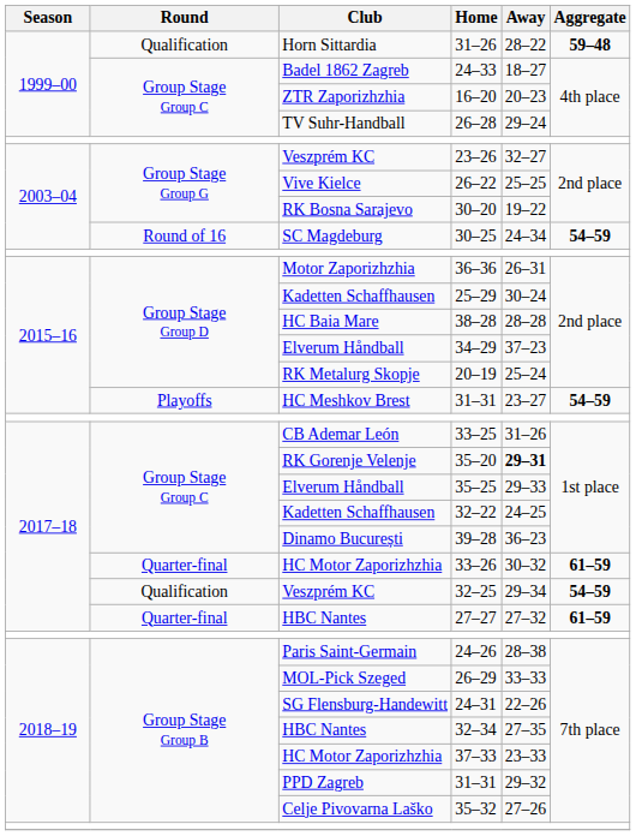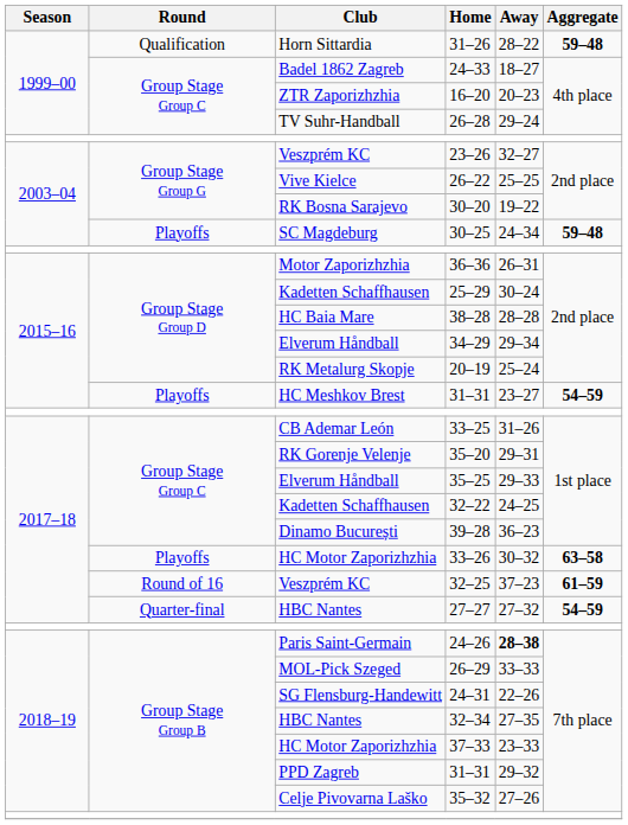 <table class="wikitable">
 <tr>
 <th width=75>Season</th>
 <th width=175>Round</th>
 <th>Club</th>
 <th>Home</th>
 <th>Away</th>
 <th>Aggregate</th>
 </tr>
 <tr>
 <td align=center rowspan="4"><a href='#'>1999–00</a></td>
 <td align=center>Qualification</td>
 <td align=left> Horn Sittardia</td>
 <td align=left>31–26</td>
 <td align=left>28–22</td>
 <td align=center><strong>59–48</strong></td>
 </tr>
 <tr>
 <td align=center rowspan="3"><a href='#'>Group Stage<br><small>Group C</small></a><br></td>
 <td align=left> <a href='#'>Badel 1862 Zagreb</a></td>
 <td align=left>24–33</td>
 <td align=left>18–27</td>
 <td align=center rowspan=3>4th place</td>
 </tr>
 <tr>
 <td align=left> <a href='#'>ZTR Zaporizhzhia</a></td>
 <td align=left>16–20</td>
 <td align=left>20–23</td>
 </tr>
 <tr>
 <td align=left> TV Suhr-Handball</td>
 <td align=left>26–28</td>
 <td align=left>29–24</td>
 </tr>
 <tr>
 <td colspan=7 style="text-align: center;" bgcolor=white></td>
 </tr>
 <tr>
 <td align=center rowspan="4"><a href='#'>2003–04</a></td>
 <td align=center rowspan="3"><a href='#'>Group Stage<br><small>Group G</small></a><br></td>
 <td align=left> <a href='#'>Veszprém KC</a></td>
 <td align=left>23–26</td>
 <td align=left>32–27</td>
 <td align=center rowspan=3>2nd place</td>
 </tr>
 <tr>
 <td align=left> <a href='#'>Vive Kielce</a></td>
 <td align=left>26–22</td>
 <td align=left>25–25</td>
 </tr>
 <tr>
 <td align=left> <a href='#'>RK Bosna Sarajevo</a></td>
 <td align=left>30–20</td>
 <td align=left>19–22</td>
 </tr>
 <tr>
-<td align=center rowspan="1"><a href='#'>Round of 16</a></td>
+<td align=center rowspan="1"><a href='#'>Playoffs</a></td>
 <td align=left> <a href='#'>SC Magdeburg</a></td>
 <td align=left>30–25</td>
 <td align=left>24–34</td>
-<td align=center><strong>54–59</strong></td>
+<td align=center><strong>59–48</strong></td>
 </tr>
 <tr>
 <td colspan=7 style="text-align: center;" bgcolor=white></td>
 </tr>
 <tr>
 <td align=center rowspan="6"><a href='#'>2015–16</a></td>
 <td align=center rowspan="5"><a href='#'>Group Stage<br><small>Group D</small></a><br></td>
 <td align=left> <a href='#'>Motor Zaporizhzhia</a></td>
 <td align=left>36–36</td>
 <td align=left>26–31</td>
 <td align=center rowspan=5>2nd place</td>
 </tr>
 <tr>
 <td align=left> <a href='#'>Kadetten Schaffhausen</a></td>
 <td align=left>25–29</td>
 <td align=left>30–24</td>
 </tr>
 <tr>
 <td align=left> <a href='#'>HC Baia Mare</a></td>
 <td align=left>38–28</td>
 <td align=left>28–28</td>
 </tr>
 <tr>
 <td align=left> <a href='#'>Elverum Håndball</a></td>
 <td align=left>34–29</td>
-<td align=left>37–23</td>
+<td align=left>29–34</td>
 </tr>
 <tr>
 <td align=left> <a href='#'>RK Metalurg Skopje</a></td>
 <td align=left>20–19</td>
 <td align=left>25–24</td>
 </tr>
 <tr>
 <td align=center rowspan="1"><a href='#'>Playoffs</a></td>
 <td align=left> <a href='#'>HC Meshkov Brest</a></td>
 <td align=left>31–31</td>
 <td align=left>23–27</td>
 <td align=center><strong>54–59</strong></td>
 </tr>
 <tr>
 <td colspan=7 style="text-align: center;" bgcolor=white></td>
 </tr>
 <tr>
 <td align=center rowspan="8"><a href='#'>2017–18</a></td>
 <td align=center rowspan="5"><a href='#'>Group Stage<br><small>Group C</small></a><br></td>
 <td align=left> <a href='#'>CB Ademar León</a></td>
 <td align=left>33–25</td>
 <td align=left>31–26</td>
 <td align=center rowspan=5>1st place</td>
 </tr>
 <tr>
 <td align=left> <a href='#'>RK Gorenje Velenje</a></td>
 <td align=left>35–20</td>
-<td align=left><strong>29–31</strong></td>
+<td align=left>29–31</td>
 </tr>
 <tr>
 <td align=left> <a href='#'>Elverum Håndball</a></td>
 <td align=left>35–25</td>
 <td align=left>29–33</td>
 </tr>
 <tr>
 <td align=left> <a href='#'>Kadetten Schaffhausen</a></td>
 <td align=left>32–22</td>
 <td align=left>24–25</td>
 </tr>
 <tr>
 <td align=left> <a href='#'>Dinamo București</a></td>
 <td align=left>39–28</td>
 <td align=left>36–23</td>
 </tr>
 <tr>
-<td align=center rowspan="1"><a href='#'>Quarter-final</a></td>
+<td align=center rowspan="1"><a href='#'>Playoffs</a></td>
 <td align=left> <a href='#'>HC Motor Zaporizhzhia</a></td>
 <td align=left>33–26</td>
 <td align=left>30–32</td>
-<td align=center><strong>61–59</strong></td>
+<td align=center><strong>63–58</strong></td>
 </tr>
 <tr>
-<td align=center>Qualification</td>
+<td align=center rowspan="1"><a href='#'>Round of 16</a></td>
 <td align=left> <a href='#'>Veszprém KC</a></td>
 <td align=left>32–25</td>
-<td align=left>29–34</td>
-<td align=center><strong>54–59</strong></td>
+<td align=left>37–23</td>
+<td align=center><strong>61–59</strong></td>
 </tr>
 <tr>
 <td align=center rowspan="1"><a href='#'>Quarter-final</a></td>
 <td align=left> <a href='#'>HBC Nantes</a></td>
 <td align=left>27–27</td>
 <td align=left>27–32</td>
-<td align=center><strong>61–59</strong></td>
+<td align=center><strong>54–59</strong></td>
 </tr>
 <tr>
 <td colspan=7 style="text-align: center;" bgcolor=white></td>
 </tr>
 <tr>
 <td align=center rowspan="7"><a href='#'>2018–19</a></td>
 <td align=center rowspan="7"><a href='#'>Group Stage<br><small>Group B</small></a><br></td>
 <td align=left> <a href='#'>Paris Saint-Germain</a></td>
 <td align=left>24–26</td>
-<td align=left>28–38</td>
+<td align=left><strong>28–38</strong></td>
 <td align=center rowspan=7>7th place</td>
 </tr>
 <tr>
 <td align=left> <a href='#'>MOL-Pick Szeged</a></td>
 <td align=left>26–29</td>
 <td align=left>33–33</td>
 </tr>
 <tr>
 <td align=left> <a href='#'>SG Flensburg-Handewitt</a></td>
 <td align=left>24–31</td>
 <td align=left>22–26</td>
 </tr>
 <tr>
 <td align=left> <a href='#'>HBC Nantes</a></td>
 <td align=left>32–34</td>
 <td align=left>27–35</td>
 </tr>
 <tr>
 <td align=left> <a href='#'>HC Motor Zaporizhzhia</a></td>
 <td align=left>37–33</td>
 <td align=left>23–33</td>
 </tr>
 <tr>
 <td align=left> <a href='#'>PPD Zagreb</a></td>
 <td align=left>31–31</td>
 <td align=left>29–32</td>
 </tr>
 <tr>
 <td align=left> <a href='#'>Celje Pivovarna Laško</a></td>
 <td align=left>35–32</td>
 <td align=left>27–26</td>
 </tr>
 <tr>
 <td colspan=7 style="text-align: center;" bgcolor=white></td>
 </tr>
 <tr>
 </tr>
 </table>
